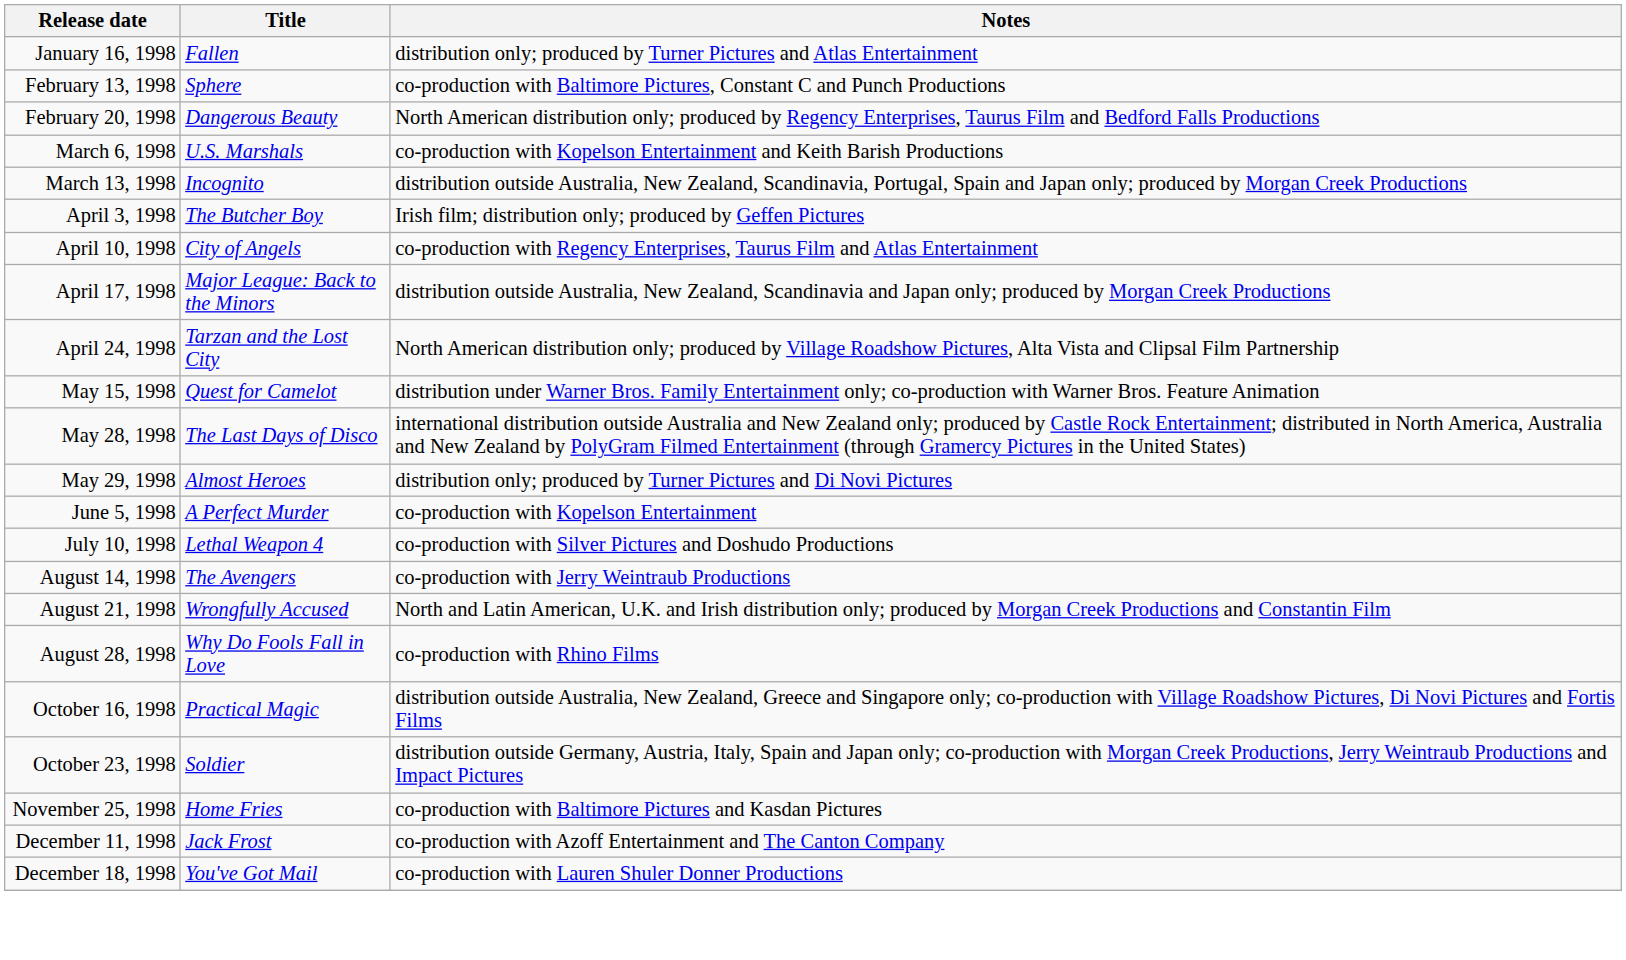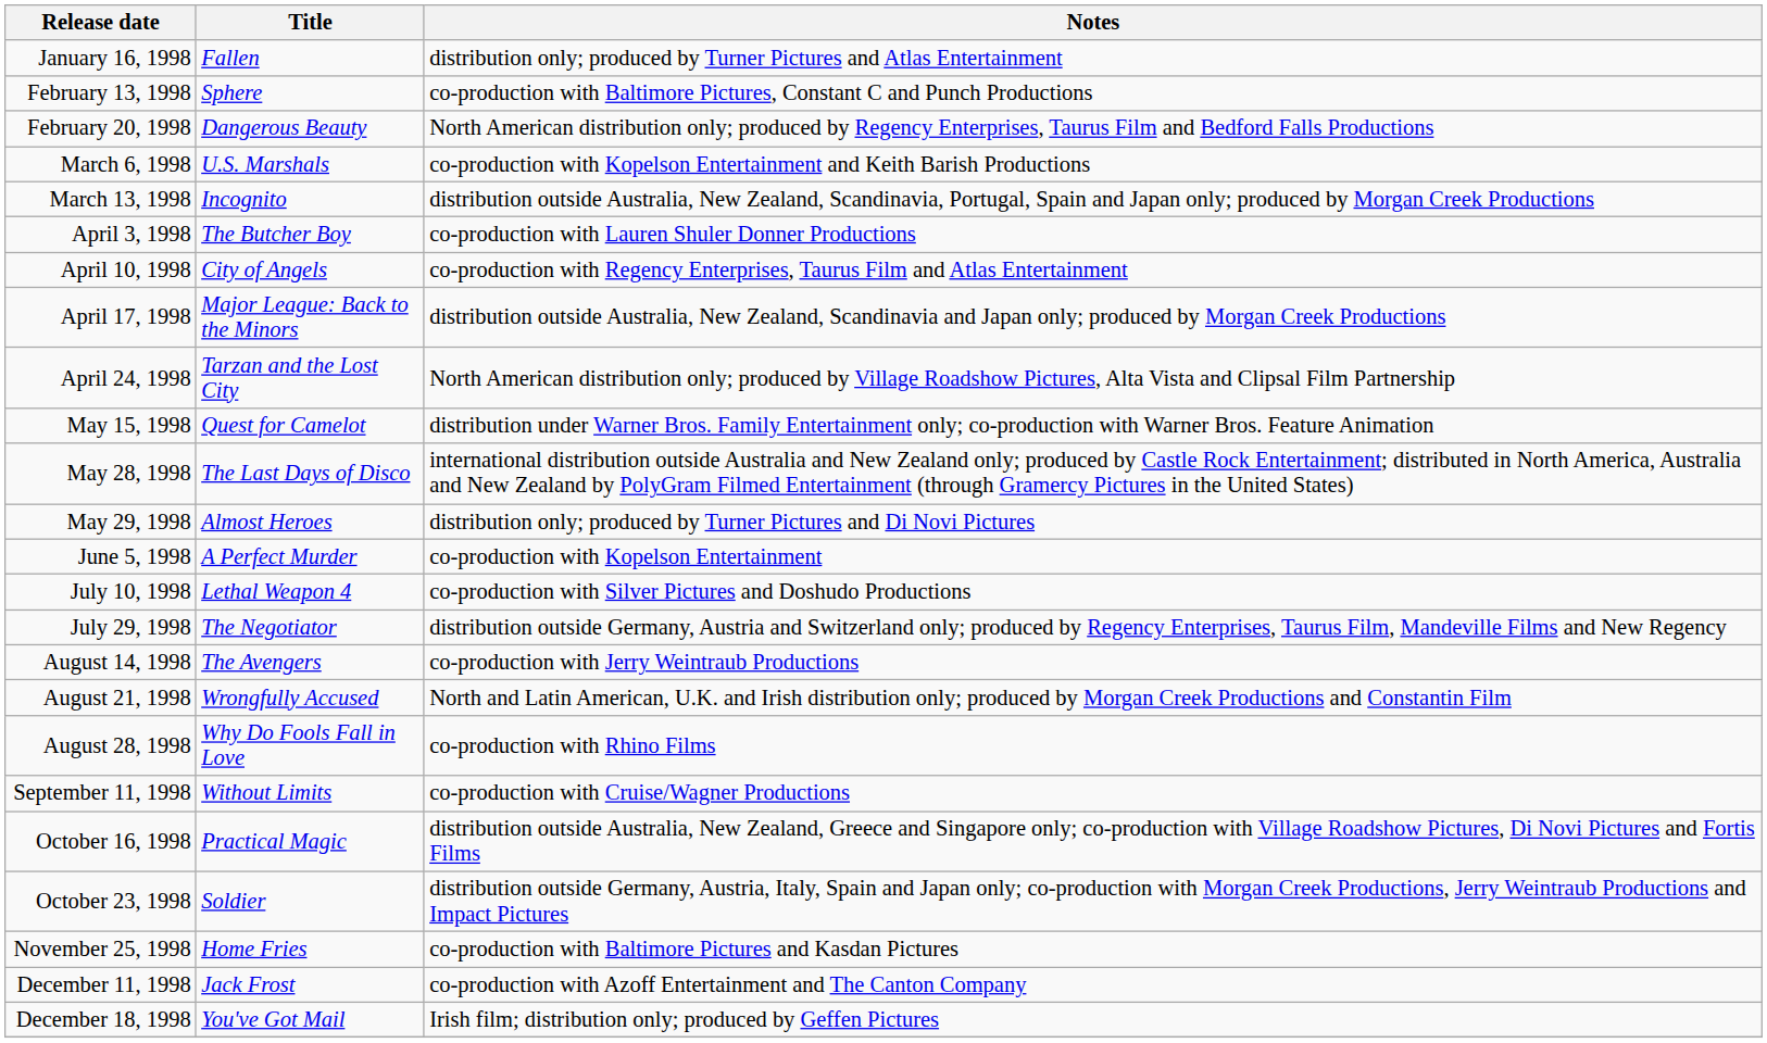 <table class="wikitable sortable" style="width:100%;">
 <tr>
 <th scope="col" style="width:130px;">Release date</th>
 <th>Title</th>
 <th>Notes</th>
 </tr>
 <tr>
 <td style="text-align:right;">January 16, 1998</td>
 <td><em><a href='#'>Fallen</a></em></td>
 <td>distribution only; produced by <a href='#'>Turner Pictures</a> and <a href='#'>Atlas Entertainment</a></td>
 </tr>
 <tr>
 <td style="text-align:right;">February 13, 1998</td>
 <td><em><a href='#'>Sphere</a></em></td>
 <td>co-production with <a href='#'>Baltimore Pictures</a>, Constant C and Punch Productions</td>
 </tr>
 <tr>
 <td style="text-align:right;">February 20, 1998</td>
 <td><em><a href='#'>Dangerous Beauty</a></em></td>
 <td>North American distribution only; produced by <a href='#'>Regency Enterprises</a>, <a href='#'>Taurus Film</a> and <a href='#'>Bedford Falls Productions</a></td>
 </tr>
 <tr>
 <td style="text-align:right;">March 6, 1998</td>
 <td><em><a href='#'>U.S. Marshals</a></em></td>
 <td>co-production with <a href='#'>Kopelson Entertainment</a> and Keith Barish Productions</td>
 </tr>
 <tr>
 <td style="text-align:right;">March 13, 1998</td>
 <td><em><a href='#'>Incognito</a></em></td>
 <td>distribution outside Australia, New Zealand, Scandinavia, Portugal, Spain and Japan only; produced by <a href='#'>Morgan Creek Productions</a></td>
 </tr>
 <tr>
 <td style="text-align:right;">April 3, 1998</td>
 <td><em><a href='#'>The Butcher Boy</a></em></td>
-<td>Irish film; distribution only; produced by <a href='#'>Geffen Pictures</a></td>
+<td>co-production with <a href='#'>Lauren Shuler Donner Productions</a></td>
 </tr>
 <tr>
 <td style="text-align:right;">April 10, 1998</td>
 <td><em><a href='#'>City of Angels</a></em></td>
 <td>co-production with <a href='#'>Regency Enterprises</a>, <a href='#'>Taurus Film</a> and <a href='#'>Atlas Entertainment</a></td>
 </tr>
 <tr>
 <td style="text-align:right;">April 17, 1998</td>
 <td><em><a href='#'>Major League: Back to the Minors</a></em></td>
 <td>distribution outside Australia, New Zealand, Scandinavia and Japan only; produced by <a href='#'>Morgan Creek Productions</a></td>
 </tr>
 <tr>
 <td style="text-align:right;">April 24, 1998</td>
 <td><em><a href='#'>Tarzan and the Lost City</a></em></td>
 <td>North American distribution only; produced by <a href='#'>Village Roadshow Pictures</a>, Alta Vista and Clipsal Film Partnership</td>
 </tr>
 <tr>
 <td style="text-align:right;">May 15, 1998</td>
 <td><em><a href='#'>Quest for Camelot</a></em></td>
 <td>distribution under <a href='#'>Warner Bros. Family Entertainment</a> only; co-production with Warner Bros. Feature Animation</td>
 </tr>
 <tr>
 <td style="text-align:right;">May 28, 1998</td>
 <td><em><a href='#'>The Last Days of Disco</a></em></td>
 <td>international distribution outside Australia and New Zealand only; produced by <a href='#'>Castle Rock Entertainment</a>; distributed in North America, Australia and New Zealand by <a href='#'>PolyGram Filmed Entertainment</a> (through <a href='#'>Gramercy Pictures</a> in the United States)</td>
 </tr>
 <tr>
 <td style="text-align:right;">May 29, 1998</td>
 <td><em><a href='#'>Almost Heroes</a></em></td>
 <td>distribution only; produced by <a href='#'>Turner Pictures</a> and <a href='#'>Di Novi Pictures</a></td>
 </tr>
 <tr>
 <td style="text-align:right;">June 5, 1998</td>
 <td><em><a href='#'>A Perfect Murder</a></em></td>
 <td>co-production with <a href='#'>Kopelson Entertainment</a></td>
 </tr>
 <tr>
 <td style="text-align:right;">July 10, 1998</td>
 <td><em><a href='#'>Lethal Weapon 4</a></em></td>
 <td>co-production with <a href='#'>Silver Pictures</a> and Doshudo Productions</td>
 </tr>
 <tr>
+<td style="text-align:right;">July 29, 1998</td>
+<td><em><a href='#'>The Negotiator</a></em></td>
+<td>distribution outside Germany, Austria and Switzerland only; produced by <a href='#'>Regency Enterprises</a>, <a href='#'>Taurus Film</a>, <a href='#'>Mandeville Films</a> and New Regency</td>
+</tr>
+<tr>
 <td style="text-align:right;">August 14, 1998</td>
 <td><em><a href='#'>The Avengers</a></em></td>
 <td>co-production with <a href='#'>Jerry Weintraub Productions</a></td>
 </tr>
 <tr>
 <td style="text-align:right;">August 21, 1998</td>
 <td><em><a href='#'>Wrongfully Accused</a></em></td>
 <td>North and Latin American, U.K. and Irish distribution only; produced by <a href='#'>Morgan Creek Productions</a> and <a href='#'>Constantin Film</a></td>
 </tr>
 <tr>
 <td style="text-align:right;">August 28, 1998</td>
 <td><em><a href='#'>Why Do Fools Fall in Love</a></em></td>
 <td>co-production with <a href='#'>Rhino Films</a></td>
+</tr>
+<tr>
+<td style="text-align:right;">September 11, 1998</td>
+<td><em><a href='#'>Without Limits</a></em></td>
+<td>co-production with <a href='#'>Cruise/Wagner Productions</a></td>
 </tr>
 <tr>
 <td style="text-align:right;">October 16, 1998</td>
 <td><em><a href='#'>Practical Magic</a></em></td>
 <td>distribution outside Australia, New Zealand, Greece and Singapore only; co-production with <a href='#'>Village Roadshow Pictures</a>, <a href='#'>Di Novi Pictures</a> and <a href='#'>Fortis Films</a></td>
 </tr>
 <tr>
 <td style="text-align:right;">October 23, 1998</td>
 <td><em><a href='#'>Soldier</a></em></td>
 <td>distribution outside Germany, Austria, Italy, Spain and Japan only; co-production with <a href='#'>Morgan Creek Productions</a>, <a href='#'>Jerry Weintraub Productions</a> and <a href='#'>Impact Pictures</a></td>
 </tr>
 <tr>
 <td style="text-align:right;">November 25, 1998</td>
 <td><em><a href='#'>Home Fries</a></em></td>
 <td>co-production with <a href='#'>Baltimore Pictures</a> and Kasdan Pictures</td>
 </tr>
 <tr>
 <td style="text-align:right;">December 11, 1998</td>
 <td><em><a href='#'>Jack Frost</a></em></td>
 <td>co-production with Azoff Entertainment and <a href='#'>The Canton Company</a></td>
 </tr>
 <tr>
 <td style="text-align:right;">December 18, 1998</td>
 <td><em><a href='#'>You've Got Mail</a></em></td>
-<td>co-production with <a href='#'>Lauren Shuler Donner Productions</a></td>
+<td>Irish film; distribution only; produced by <a href='#'>Geffen Pictures</a></td>
 </tr>
 <tr>
 </tr>
 </table>
